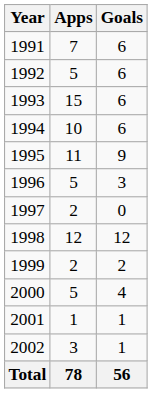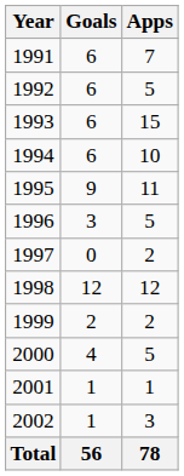 <table class="wikitable sortable" style="text-align:center">
 <tr>
 <th scope="col">Year</th>
+<th scope="col">Goals</th>
 <th scope="col">Apps</th>
-<th scope="col">Goals</th>
 </tr>
 <tr>
 <td>1991</td>
+<td>6</td>
 <td>7</td>
-<td>6</td>
 </tr>
 <tr>
 <td>1992</td>
+<td>6</td>
 <td>5</td>
-<td>6</td>
 </tr>
 <tr>
 <td>1993</td>
+<td>6</td>
 <td>15</td>
-<td>6</td>
 </tr>
 <tr>
 <td>1994</td>
+<td>6</td>
 <td>10</td>
-<td>6</td>
 </tr>
 <tr>
 <td>1995</td>
+<td>9</td>
 <td>11</td>
-<td>9</td>
 </tr>
 <tr>
 <td>1996</td>
+<td>3</td>
 <td>5</td>
-<td>3</td>
 </tr>
 <tr>
 <td>1997</td>
+<td>0</td>
 <td>2</td>
-<td>0</td>
 </tr>
 <tr>
 <td>1998</td>
 <td>12</td>
 <td>12</td>
 </tr>
 <tr>
 <td>1999</td>
 <td>2</td>
 <td>2</td>
 </tr>
 <tr>
 <td>2000</td>
+<td>4</td>
 <td>5</td>
-<td>4</td>
 </tr>
 <tr>
 <td>2001</td>
 <td>1</td>
 <td>1</td>
 </tr>
 <tr>
 <td>2002</td>
+<td>1</td>
 <td>3</td>
-<td>1</td>
 </tr>
 <tr>
 <th>Total</th>
+<th>56</th>
 <th>78</th>
-<th>56</th>
 </tr>
 </table>
